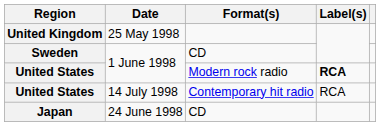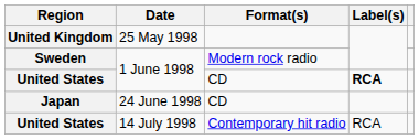 <table class="wikitable plainrowheaders">
 <tr>
 <th scope="col">Region</th>
 <th scope="col">Date</th>
 <th scope="col">Format(s)</th>
 <th scope="col">Label(s)</th>
 <th scope="col"></th>
 </tr>
 <tr>
 <th scope="row">United Kingdom</th>
 <td>25 May 1998</td>
 <td></td>
 <td rowspan="2"></td>
 <td></td>
 </tr>
 <tr>
 <th scope="row">Sweden</th>
 <td rowspan="2">1 June 1998</td>
-<td>CD</td>
+<td><a href='#'>Modern rock</a> radio</td>
 <td></td>
 </tr>
 <tr>
 <th scope="row">United States</th>
-<td><a href='#'>Modern rock</a> radio</td>
+<td>CD</td>
 <td><strong>RCA</strong></td>
+<td></td>
+</tr>
+<tr>
+<th scope="row">Japan</th>
+<td>24 June 1998</td>
+<td>CD</td>
+<td></td>
 <td></td>
 </tr>
 <tr>
 <th scope="row">United States</th>
 <td>14 July 1998</td>
 <td><a href='#'>Contemporary hit radio</a></td>
 <td>RCA</td>
 <td></td>
 </tr>
-<tr>
-<th scope="row">Japan</th>
-<td>24 June 1998</td>
-<td>CD</td>
-<td></td>
-<td></td>
-</tr>
 </table>
